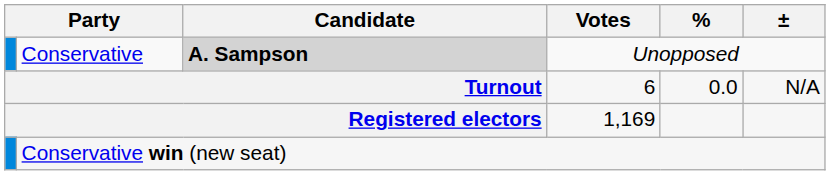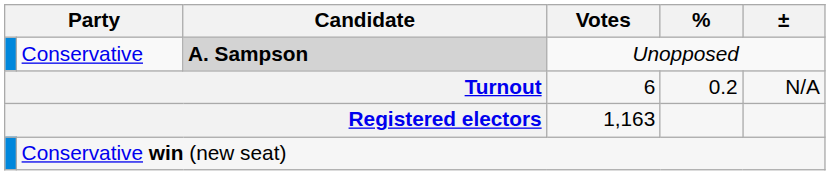 <table class=wikitable>
 <tr>
 <th scope="col" colspan="2" style="width: 130px">Party</th>
 <th scope="col" style="width: 17em">Candidate</th>
 <th scope="col" style="width: 5em">Votes</th>
 <th scope="col" style="width: 3.5em">%</th>
 <th scope="col" style="width: 3.5em">±</th>
 </tr>
 <tr>
 <td style="background:#0087DC;"></td>
 <td><a href='#'>Conservative</a></td>
 <td style="background: lightgrey;"><strong>A. Sampson</strong></td>
 <td style="text-align: center; "colspan="3"><em>Unopposed</em></td>
 </tr>
 <tr style="background-color:#F6F6F6">
 <th colspan="3" style="text-align: right; margin-right: 0.5em"><a href='#'>Turnout</a></th>
 <td style="text-align: right; margin-right: 0.5em">6</td>
-<td style="text-align: right; margin-right: 0.5em">0.0</td>
+<td style="text-align: right; margin-right: 0.5em">0.2</td>
 <td style="text-align: right; margin-right: 0.5em">N/A</td>
 </tr>
 <tr style="background-color:#F6F6F6;">
 <th colspan="3" style="text-align:right;"><a href='#'>Registered electors</a></th>
-<td style="text-align:right; margin-right:0.5em">1,169</td>
+<td style="text-align:right; margin-right:0.5em">1,163</td>
 <td></td>
 <td></td>
 </tr>
 <tr style="background-color:#F6F6F6">
 <td style="background:#0087DC;"></td>
 <td colspan="5"><a href='#'>Conservative</a> <strong>win</strong> (new seat)</td>
 </tr>
 </table>
